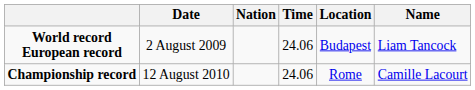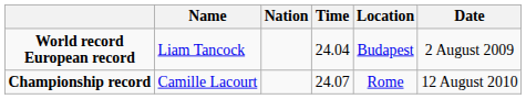 <table class=wikitable style=text-align:center>
 <tr>
 <th></th>
-<th>Date</th>
+<th>Name</th>
 <th>Nation</th>
 <th>Time</th>
 <th>Location</th>
-<th>Name</th>
+<th>Date</th>
 </tr>
 <tr>
 <td><strong>World record<br>European record</strong></td>
+<td align=left><a href='#'>Liam Tancock</a></td>
+<td align=left></td>
+<td align=left>24.04</td>
+<td><a href='#'>Budapest</a></td>
 <td>2 August 2009</td>
-<td align=left></td>
-<td align=left>24.06</td>
-<td><a href='#'>Budapest</a></td>
-<td align=left><a href='#'>Liam Tancock</a></td>
 </tr>
 <tr>
 <td><strong>Championship record</strong></td>
+<td align=left><a href='#'>Camille Lacourt</a></td>
+<td align=left></td>
+<td align=left>24.07</td>
+<td><a href='#'>Rome</a></td>
 <td>12 August 2010</td>
-<td align=left></td>
-<td align=left>24.06</td>
-<td><a href='#'>Rome</a></td>
-<td align=left><a href='#'>Camille Lacourt</a></td>
 </tr>
 </table>
